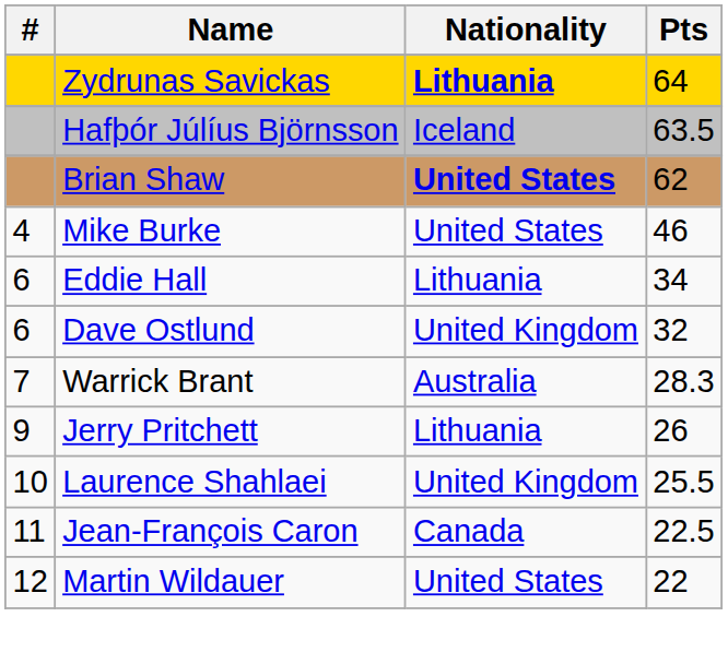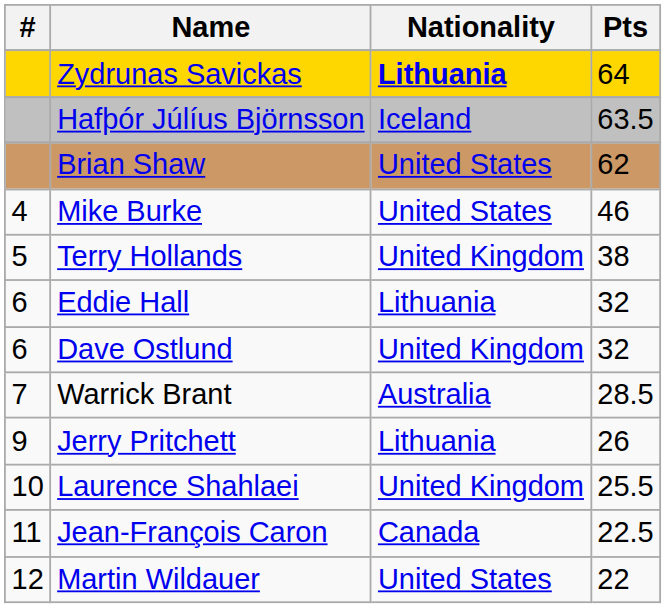 <table class="wikitable">
 <tr>
 <th>#</th>
 <th>Name</th>
 <th>Nationality</th>
 <th>Pts</th>
 </tr>
 <tr>
 </tr>
 <tr style="background:gold;">
 <td></td>
 <td><a href='#'>Zydrunas Savickas</a></td>
 <td><strong> <a href='#'>Lithuania</a></strong></td>
 <td>64</td>
 </tr>
 <tr>
 </tr>
 <tr style="background:silver;">
 <td></td>
 <td><a href='#'>Hafþór Júlíus Björnsson</a></td>
 <td> <a href='#'>Iceland</a></td>
 <td>63.5</td>
 </tr>
 <tr>
 </tr>
 <tr style="background:#c96;">
 <td></td>
 <td><a href='#'>Brian Shaw</a></td>
-<td><strong> <a href='#'>United States</a></strong></td>
+<td> <a href='#'>United States</a></td>
 <td>62</td>
 </tr>
 <tr>
 <td>4</td>
 <td><a href='#'>Mike Burke</a></td>
 <td> <a href='#'>United States</a></td>
 <td>46</td>
 </tr>
 <tr>
+<td>5</td>
+<td><a href='#'>Terry Hollands</a></td>
+<td> <a href='#'>United Kingdom</a></td>
+<td>38</td>
+</tr>
+<tr>
 <td>6</td>
 <td><a href='#'>Eddie Hall</a></td>
 <td> <a href='#'>Lithuania</a></td>
-<td>34</td>
+<td>32</td>
 </tr>
 <tr>
 <td>6</td>
 <td><a href='#'>Dave Ostlund</a></td>
 <td> <a href='#'>United Kingdom</a></td>
 <td>32</td>
 </tr>
 <tr>
 <td>7</td>
 <td>Warrick Brant</td>
 <td> <a href='#'>Australia</a></td>
-<td>28.3</td>
+<td>28.5</td>
 </tr>
 <tr>
 <td>9</td>
 <td><a href='#'>Jerry Pritchett</a></td>
 <td> <a href='#'>Lithuania</a></td>
 <td>26</td>
 </tr>
 <tr>
 <td>10</td>
 <td><a href='#'>Laurence Shahlaei</a></td>
 <td> <a href='#'>United Kingdom</a></td>
 <td>25.5</td>
 </tr>
 <tr>
 <td>11</td>
 <td><a href='#'>Jean-François Caron</a></td>
 <td> <a href='#'>Canada</a></td>
 <td>22.5</td>
 </tr>
 <tr>
 <td>12</td>
 <td><a href='#'>Martin Wildauer</a></td>
 <td> <a href='#'>United States</a></td>
 <td>22</td>
 </tr>
 </table>
